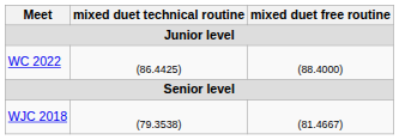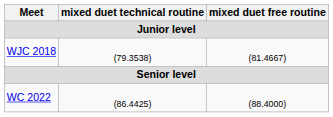 <table class="sortable wikitable">
 <tr>
 <th>Meet</th>
 <th class="unsortable">mixed duet technical routine</th>
 <th class="unsortable">mixed duet free routine</th>
 </tr>
 <tr bgcolor="#DDDDDD">
 <td colspan="3" align="center"><strong>Junior level</strong></td>
 </tr>
 <tr>
-<td><a href='#'>WC 2022</a></td>
-<td align="center"><br><small>(86.4425)</small></td>
-<td align="center"><br><small>(88.4000)</small></td>
+<td><a href='#'>WJC 2018</a></td>
+<td align="center"><br><small>(79.3538)</small></td>
+<td align="center"><br><small>(81.4667)</small></td>
 </tr>
 <tr bgcolor="#DDDDDD">
 <td colspan="3" align="center"><strong>Senior level</strong></td>
 </tr>
 <tr>
-<td><a href='#'>WJC 2018</a></td>
-<td align="center"><br><small>(79.3538)</small></td>
-<td align="center"><br><small>(81.4667)</small></td>
+<td><a href='#'>WC 2022</a></td>
+<td align="center"><br><small>(86.4425)</small></td>
+<td align="center"><br><small>(88.4000)</small></td>
 </tr>
 </table>
